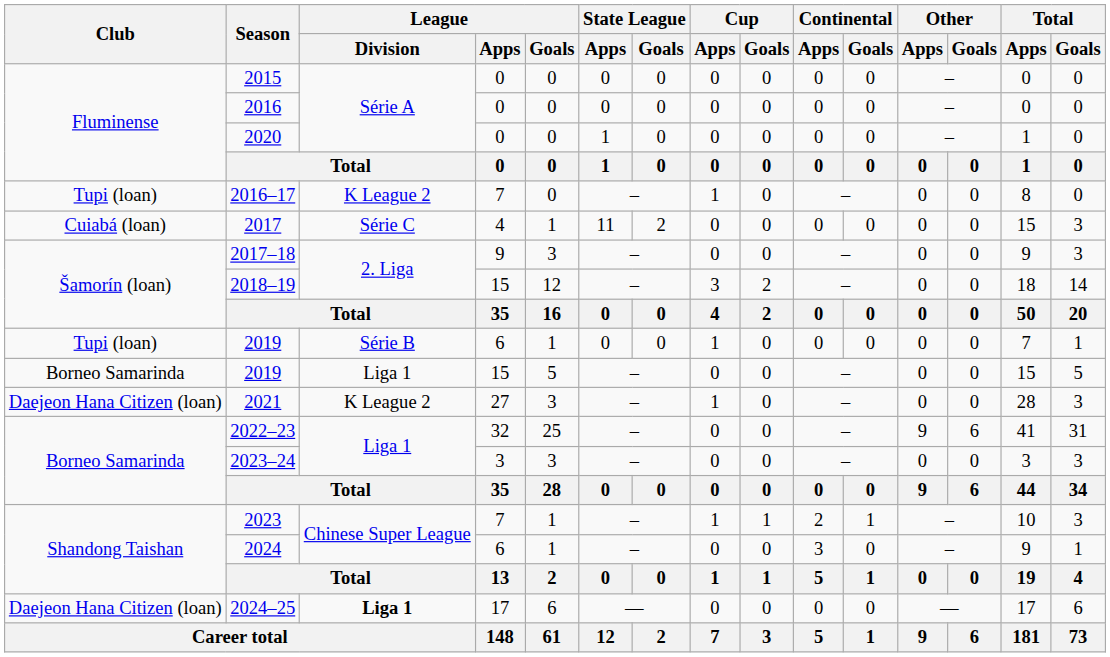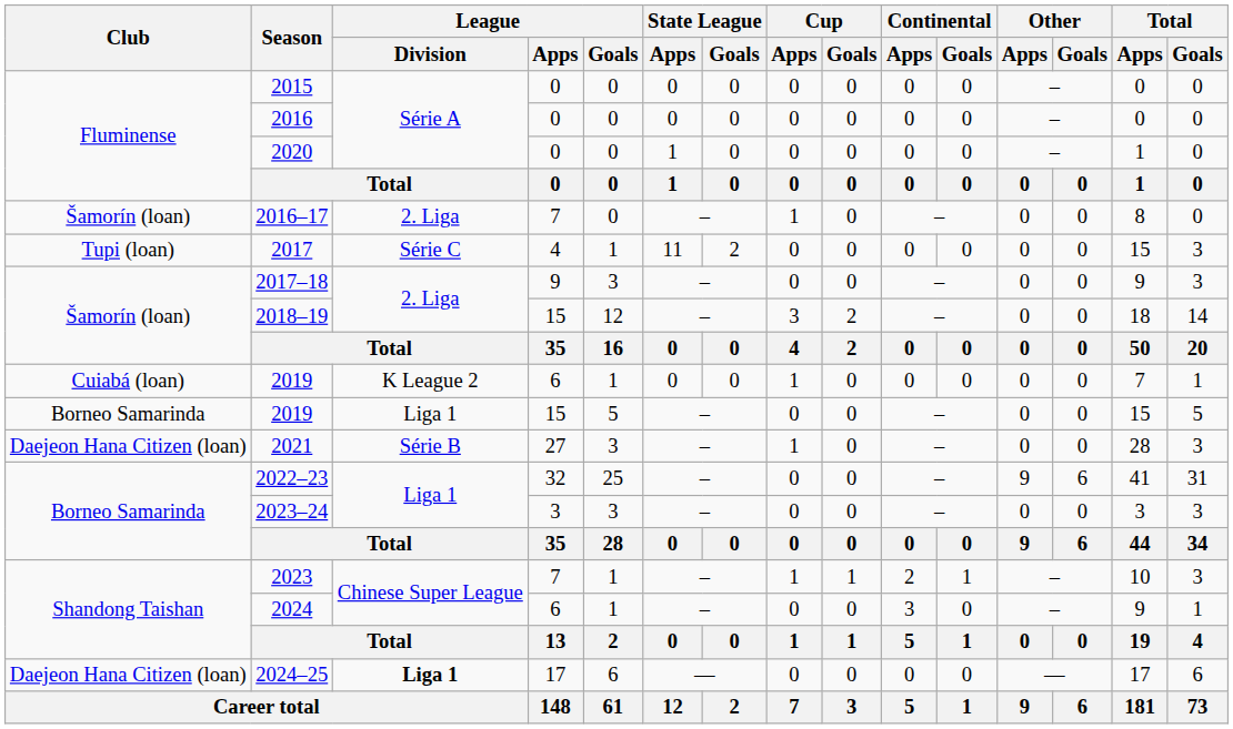 <table class="wikitable" style="text-align: center">
 <tr>
 <th rowspan="2">Club</th>
 <th rowspan="2">Season</th>
 <th colspan="3">League</th>
 <th colspan="2">State League</th>
 <th colspan="2">Cup</th>
 <th colspan="2">Continental</th>
 <th colspan="2">Other</th>
 <th colspan="2">Total</th>
 </tr>
 <tr>
 <th>Division</th>
 <th>Apps</th>
 <th>Goals</th>
 <th>Apps</th>
 <th>Goals</th>
 <th>Apps</th>
 <th>Goals</th>
 <th>Apps</th>
 <th>Goals</th>
 <th>Apps</th>
 <th>Goals</th>
 <th>Apps</th>
 <th>Goals</th>
 </tr>
 <tr>
 <td rowspan="4"><a href='#'>Fluminense</a></td>
 <td><a href='#'>2015</a></td>
 <td rowspan="3"><a href='#'>Série A</a></td>
 <td>0</td>
 <td>0</td>
 <td>0</td>
 <td>0</td>
 <td>0</td>
 <td>0</td>
 <td>0</td>
 <td>0</td>
 <td colspan="2">–</td>
 <td>0</td>
 <td>0</td>
 </tr>
 <tr>
 <td><a href='#'>2016</a></td>
 <td>0</td>
 <td>0</td>
 <td>0</td>
 <td>0</td>
 <td>0</td>
 <td>0</td>
 <td>0</td>
 <td>0</td>
 <td colspan="2">–</td>
 <td>0</td>
 <td>0</td>
 </tr>
 <tr>
 <td><a href='#'>2020</a></td>
 <td>0</td>
 <td>0</td>
 <td>1</td>
 <td>0</td>
 <td>0</td>
 <td>0</td>
 <td>0</td>
 <td>0</td>
 <td colspan="2">–</td>
 <td>1</td>
 <td>0</td>
 </tr>
 <tr>
 <th colspan="2"><strong>Total</strong></th>
 <th>0</th>
 <th>0</th>
 <th>1</th>
 <th>0</th>
 <th>0</th>
 <th>0</th>
 <th>0</th>
 <th>0</th>
 <th>0</th>
 <th>0</th>
 <th>1</th>
 <th>0</th>
 </tr>
 <tr>
-<td><a href='#'>Tupi</a> (loan)</td>
+<td><a href='#'>Šamorín</a> (loan)</td>
 <td><a href='#'>2016–17</a></td>
-<td><a href='#'>K League 2</a></td>
+<td><a href='#'>2. Liga</a></td>
 <td>7</td>
 <td>0</td>
 <td colspan="2">–</td>
 <td>1</td>
 <td>0</td>
 <td colspan="2">–</td>
 <td>0</td>
 <td>0</td>
 <td>8</td>
 <td>0</td>
 </tr>
 <tr>
-<td><a href='#'>Cuiabá</a> (loan)</td>
+<td><a href='#'>Tupi</a> (loan)</td>
 <td><a href='#'>2017</a></td>
 <td><a href='#'>Série C</a></td>
 <td>4</td>
 <td>1</td>
 <td>11</td>
 <td>2</td>
 <td>0</td>
 <td>0</td>
 <td>0</td>
 <td>0</td>
 <td>0</td>
 <td>0</td>
 <td>15</td>
 <td>3</td>
 </tr>
 <tr>
 <td rowspan="3"><a href='#'>Šamorín</a> (loan)</td>
 <td><a href='#'>2017–18</a></td>
 <td rowspan="2"><a href='#'>2. Liga</a></td>
 <td>9</td>
 <td>3</td>
 <td colspan="2">–</td>
 <td>0</td>
 <td>0</td>
 <td colspan="2">–</td>
 <td>0</td>
 <td>0</td>
 <td>9</td>
 <td>3</td>
 </tr>
 <tr>
 <td><a href='#'>2018–19</a></td>
 <td>15</td>
 <td>12</td>
 <td colspan="2">–</td>
 <td>3</td>
 <td>2</td>
 <td colspan="2">–</td>
 <td>0</td>
 <td>0</td>
 <td>18</td>
 <td>14</td>
 </tr>
 <tr>
 <th colspan="2"><strong>Total</strong></th>
 <th>35</th>
 <th>16</th>
 <th>0</th>
 <th>0</th>
 <th>4</th>
 <th>2</th>
 <th>0</th>
 <th>0</th>
 <th>0</th>
 <th>0</th>
 <th>50</th>
 <th>20</th>
 </tr>
 <tr>
-<td><a href='#'>Tupi</a> (loan)</td>
+<td><a href='#'>Cuiabá</a> (loan)</td>
 <td><a href='#'>2019</a></td>
-<td><a href='#'>Série B</a></td>
+<td>K League 2</td>
 <td>6</td>
 <td>1</td>
 <td>0</td>
 <td>0</td>
 <td>1</td>
 <td>0</td>
 <td>0</td>
 <td>0</td>
 <td>0</td>
 <td>0</td>
 <td>7</td>
 <td>1</td>
 </tr>
 <tr>
 <td>Borneo Samarinda</td>
 <td><a href='#'>2019</a></td>
 <td>Liga 1</td>
 <td>15</td>
 <td>5</td>
 <td colspan="2">–</td>
 <td>0</td>
 <td>0</td>
 <td colspan="2">–</td>
 <td>0</td>
 <td>0</td>
 <td>15</td>
 <td>5</td>
 </tr>
 <tr>
 <td><a href='#'>Daejeon Hana Citizen</a> (loan)</td>
 <td><a href='#'>2021</a></td>
-<td>K League 2</td>
+<td><a href='#'>Série B</a></td>
 <td>27</td>
 <td>3</td>
 <td colspan="2">–</td>
 <td>1</td>
 <td>0</td>
 <td colspan="2">–</td>
 <td>0</td>
 <td>0</td>
 <td>28</td>
 <td>3</td>
 </tr>
 <tr>
 <td rowspan="3"><a href='#'>Borneo Samarinda</a></td>
 <td><a href='#'>2022–23</a></td>
 <td rowspan="2"><a href='#'>Liga 1</a></td>
 <td>32</td>
 <td>25</td>
 <td colspan="2">–</td>
 <td>0</td>
 <td>0</td>
 <td colspan="2">–</td>
 <td>9</td>
 <td>6</td>
 <td>41</td>
 <td>31</td>
 </tr>
 <tr>
 <td><a href='#'>2023–24</a></td>
 <td>3</td>
 <td>3</td>
 <td colspan="2">–</td>
 <td>0</td>
 <td>0</td>
 <td colspan="2">–</td>
 <td>0</td>
 <td>0</td>
 <td>3</td>
 <td>3</td>
 </tr>
 <tr>
 <th colspan="2"><strong>Total</strong></th>
 <th>35</th>
 <th>28</th>
 <th>0</th>
 <th>0</th>
 <th>0</th>
 <th>0</th>
 <th>0</th>
 <th>0</th>
 <th>9</th>
 <th>6</th>
 <th>44</th>
 <th>34</th>
 </tr>
 <tr>
 <td rowspan="3"><a href='#'>Shandong Taishan</a></td>
 <td><a href='#'>2023</a></td>
 <td rowspan="2"><a href='#'>Chinese Super League</a></td>
 <td>7</td>
 <td>1</td>
 <td colspan="2">–</td>
 <td>1</td>
 <td>1</td>
 <td>2</td>
 <td>1</td>
 <td colspan="2">–</td>
 <td>10</td>
 <td>3</td>
 </tr>
 <tr>
 <td><a href='#'>2024</a></td>
 <td>6</td>
 <td>1</td>
 <td colspan="2">–</td>
 <td>0</td>
 <td>0</td>
 <td>3</td>
 <td>0</td>
 <td colspan="2">–</td>
 <td>9</td>
 <td>1</td>
 </tr>
 <tr>
 <th colspan="2"><strong>Total</strong></th>
 <th>13</th>
 <th>2</th>
 <th>0</th>
 <th>0</th>
 <th>1</th>
 <th>1</th>
 <th>5</th>
 <th>1</th>
 <th>0</th>
 <th>0</th>
 <th>19</th>
 <th>4</th>
 </tr>
 <tr>
 <td><a href='#'>Daejeon Hana Citizen</a> (loan)</td>
 <td><a href='#'>2024–25</a></td>
 <td><strong>Liga 1</strong></td>
 <td>17</td>
 <td>6</td>
 <td colspan="2">—</td>
 <td>0</td>
 <td>0</td>
 <td>0</td>
 <td>0</td>
 <td colspan="2">—</td>
 <td>17</td>
 <td>6</td>
 </tr>
 <tr>
 <th colspan="3"><strong>Career total</strong></th>
 <th>148</th>
 <th>61</th>
 <th>12</th>
 <th>2</th>
 <th>7</th>
 <th>3</th>
 <th>5</th>
 <th>1</th>
 <th>9</th>
 <th>6</th>
 <th>181</th>
 <th>73</th>
 </tr>
 </table>
